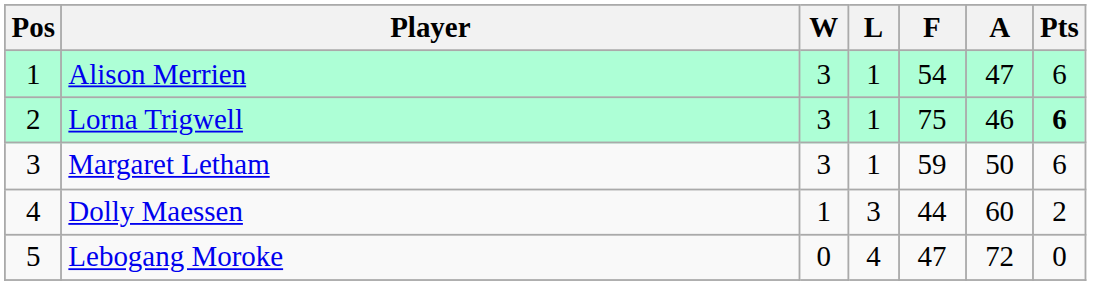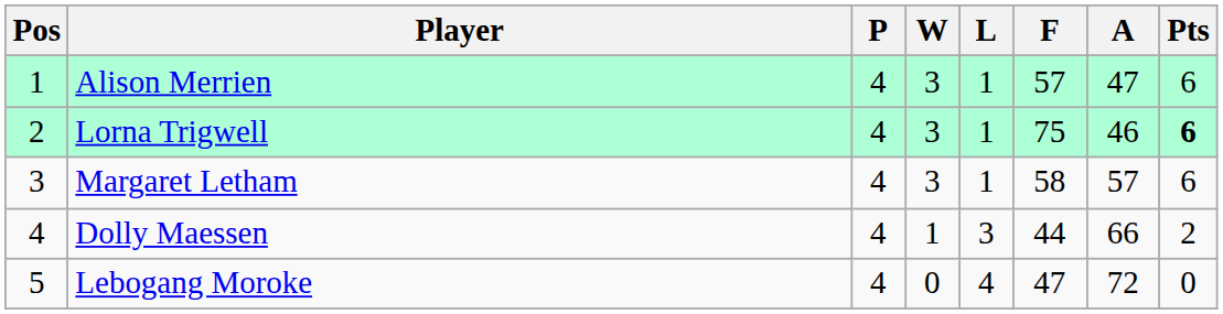 <table class="wikitable" style="font-size: 100%">
 <tr>
 <th width=20>Pos</th>
 <th width=400>Player</th>
+<th width=20>P</th>
 <th width=20>W</th>
 <th width=20>L</th>
 <th width=30>F</th>
 <th width=30>A</th>
 <th width=20>Pts</th>
 </tr>
 <tr align=center style="background: #ADFFD6;">
 <td>1</td>
 <td align="left"> <a href='#'>Alison Merrien</a></td>
+<td>4</td>
 <td>3</td>
 <td>1</td>
-<td>54</td>
+<td>57</td>
 <td>47</td>
 <td>6</td>
 </tr>
 <tr align=center style="background: #ADFFD6;">
 <td>2</td>
 <td align="left"> <a href='#'>Lorna Trigwell</a></td>
+<td>4</td>
 <td>3</td>
 <td>1</td>
 <td>75</td>
 <td>46</td>
 <td><strong>6</strong></td>
 </tr>
 <tr align=center>
 <td>3</td>
 <td align="left"> <a href='#'>Margaret Letham</a></td>
+<td>4</td>
 <td>3</td>
 <td>1</td>
-<td>59</td>
-<td>50</td>
+<td>58</td>
+<td>57</td>
 <td>6</td>
 </tr>
 <tr align=center>
 <td>4</td>
 <td align="left"> <a href='#'>Dolly Maessen</a></td>
+<td>4</td>
 <td>1</td>
 <td>3</td>
 <td>44</td>
-<td>60</td>
+<td>66</td>
 <td>2</td>
 </tr>
 <tr align=center>
 <td>5</td>
 <td align="left"> <a href='#'>Lebogang Moroke</a></td>
+<td>4</td>
 <td>0</td>
 <td>4</td>
 <td>47</td>
 <td>72</td>
 <td>0</td>
 </tr>
 </table>
